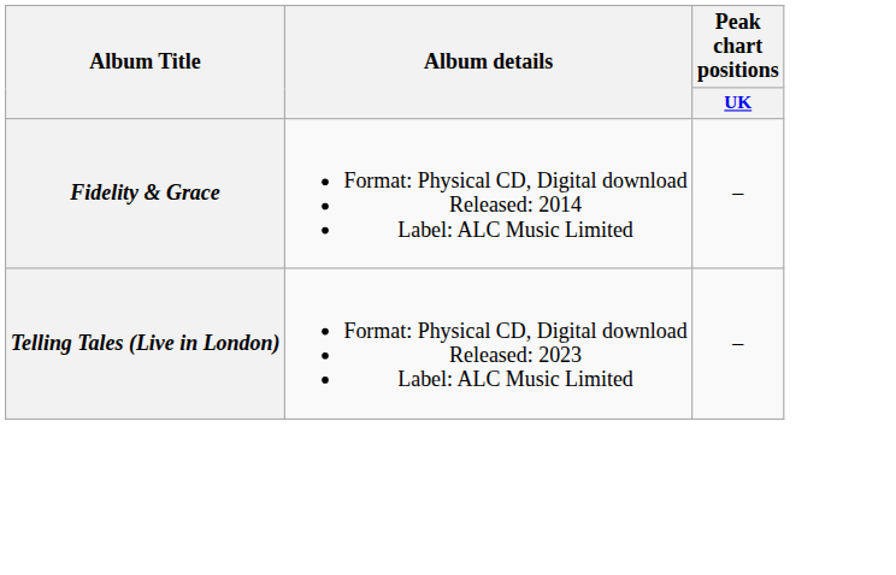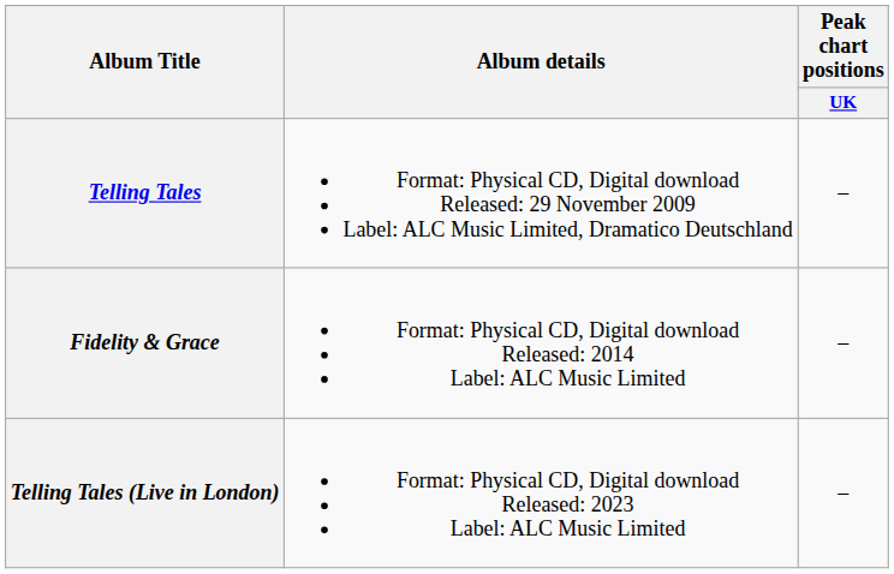 <table class="wikitable plainrowheaders" style="text-align:center;">
 <tr>
 <th scope="col" rowspan="2">Album Title</th>
 <th scope="col" rowspan="2">Album details</th>
 <th scope="col">Peak chart positions</th>
 </tr>
 <tr>
 <th scope="col" style="width:3em;font-size:85%;"><a href='#'>UK</a></th>
+</tr>
+<tr>
+<th scope="row"><strong><em><a href='#'>Telling Tales</a></em></strong></th>
+<td><br><ul><li>Format: Physical CD, Digital download</li><li>Released: 29 November 2009</li><li>Label: ALC Music Limited, Dramatico Deutschland</li></ul></td>
+<td>–</td>
 </tr>
 <tr>
 <th scope="row"><strong><em>Fidelity & Grace</em></strong></th>
 <td><br><ul><li>Format: Physical CD, Digital download</li><li>Released: 2014</li><li>Label: ALC Music Limited</li></ul></td>
 <td>–</td>
 </tr>
 <tr>
 <th scope="row"><strong><em>Telling Tales (Live in London)</em></strong></th>
 <td><br><ul><li>Format: Physical CD, Digital download</li><li>Released: 2023</li><li>Label: ALC Music Limited</li></ul></td>
 <td>–</td>
 </tr>
 </table>
